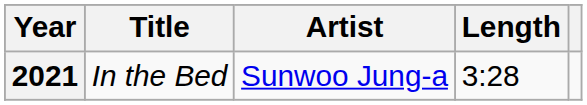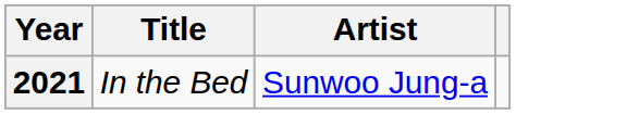 <table class="wikitable sortable plainrowheaders">
 <tr>
 <th scope="col">Year</th>
 <th scope="col">Title</th>
 <th scope="col">Artist</th>
-<th scope="col">Length</th>
 <th scope="col" class="unsortable"></th>
 </tr>
 <tr>
 <th scope="row">2021</th>
 <td><em>In the Bed</em></td>
 <td><a href='#'>Sunwoo Jung-a</a></td>
-<td>3:28</td>
 <td></td>
 </tr>
 </table>
